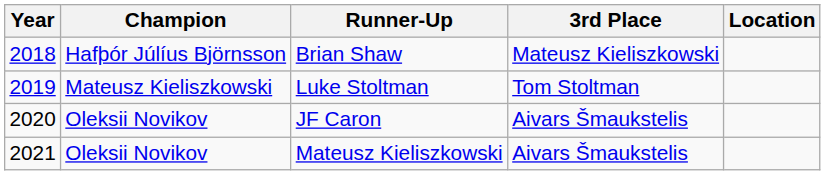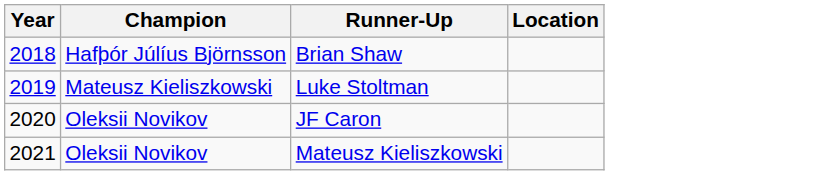 <table class="wikitable">
 <tr>
 <th>Year</th>
 <th>Champion</th>
 <th>Runner-Up</th>
-<th>3rd Place</th>
 <th>Location</th>
 </tr>
 <tr>
 <td><a href='#'>2018</a></td>
 <td> <a href='#'>Hafþór Júlíus Björnsson</a></td>
 <td> <a href='#'>Brian Shaw</a></td>
-<td> <a href='#'>Mateusz Kieliszkowski</a></td>
 <td> </td>
 </tr>
 <tr>
 <td><a href='#'>2019</a></td>
 <td> <a href='#'>Mateusz Kieliszkowski</a></td>
 <td> <a href='#'>Luke Stoltman</a></td>
-<td> <a href='#'>Tom Stoltman</a></td>
 <td> </td>
 </tr>
 <tr>
 <td>2020</td>
 <td> <a href='#'>Oleksii Novikov</a></td>
 <td> <a href='#'>JF Caron</a></td>
-<td> <a href='#'>Aivars Šmaukstelis</a></td>
 <td> </td>
 </tr>
 <tr>
 <td>2021</td>
 <td> <a href='#'>Oleksii Novikov</a></td>
 <td> <a href='#'>Mateusz Kieliszkowski</a></td>
-<td> <a href='#'>Aivars Šmaukstelis</a></td>
 <td> </td>
 </tr>
 </table>
